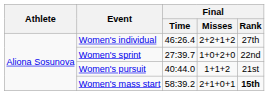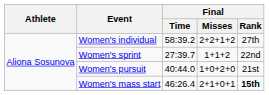 <table class="wikitable" style="font-size:90%">
 <tr>
 <th rowspan="2">Athlete</th>
 <th rowspan="2">Event</th>
 <th colspan="3">Final</th>
 </tr>
 <tr>
 <th>Time</th>
 <th>Misses</th>
 <th>Rank</th>
 </tr>
 <tr>
 <td rowspan="4"><a href='#'>Aliona Sosunova</a></td>
 <td><a href='#'>Women's individual</a></td>
-<td align="center">46:26.4</td>
+<td align="center">58:39.2</td>
 <td align="center">2+2+1+2</td>
 <td align="center">27th</td>
 </tr>
 <tr>
 <td><a href='#'>Women's sprint</a></td>
 <td align="center">27:39.7</td>
-<td align="center">1+0+2+0</td>
+<td align="center">1+1+2</td>
 <td align="center">22nd</td>
 </tr>
 <tr>
 <td><a href='#'>Women's pursuit</a></td>
 <td align="center">40:44.0</td>
-<td align="center">1+1+2</td>
+<td align="center">1+0+2+0</td>
 <td align="center">21st</td>
 </tr>
 <tr>
 <td><a href='#'>Women's mass start</a></td>
-<td align="center">58:39.2</td>
+<td align="center">46:26.4</td>
 <td align="center">2+1+0+1</td>
 <td align="center"><strong>15th</strong></td>
 </tr>
 </table>
